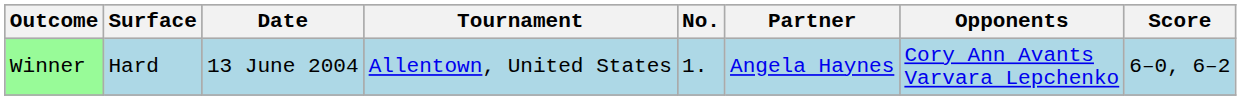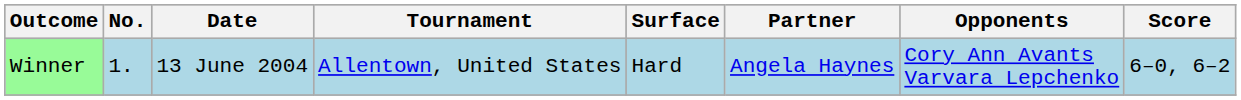 <table class="sortable wikitable" style=font-size:97%>
 <tr>
 <th>Outcome</th>
-<th>Surface</th>
+<th>No.</th>
 <th>Date</th>
 <th>Tournament</th>
-<th>No.</th>
+<th>Surface</th>
 <th>Partner</th>
 <th>Opponents</th>
 <th>Score</th>
 </tr>
 <tr bgcolor=lightblue>
 <td bgcolor="98FB98">Winner</td>
-<td>Hard</td>
+<td>1.</td>
 <td>13 June 2004</td>
 <td><a href='#'>Allentown</a>, United States</td>
-<td>1.</td>
+<td>Hard</td>
 <td> <a href='#'>Angela Haynes</a></td>
 <td> <a href='#'>Cory Ann Avants</a><br>  <a href='#'>Varvara Lepchenko</a></td>
 <td>6–0, 6–2</td>
 </tr>
 </table>
